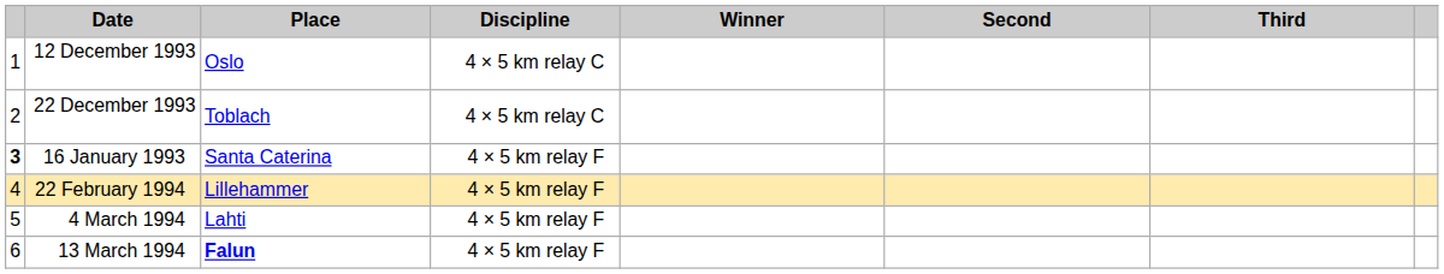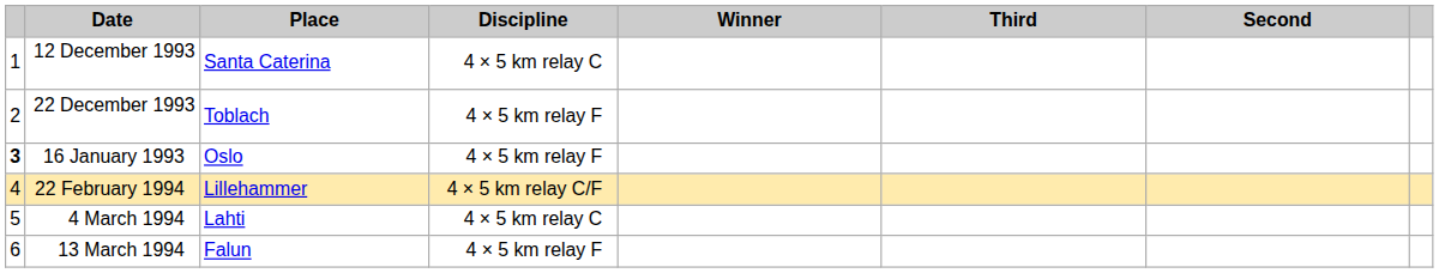 <table class="wikitable plainrowheaders" style="background:#fff; font-size:86%; line-height:16px; border:grey solid 1px; border-collapse:collapse;">
 <tr style="background:#ccc; text-align:center;">
 <th scope="col" style="background:#ccc; width=20 px;"></th>
 <th scope="col" style="background:#ccc; width:120px;">Date</th>
 <th scope="col" style="background:#ccc; width:160px;">Place</th>
 <th scope="col" style="background:#ccc; width:130px;">Discipline</th>
 <th scope="col" style="background:#ccc; width:185px;">Winner</th>
+<th scope="col" style="background:#ccc; width:185px;">Third</th>
 <th scope="col" style="background:#ccc; width:185px;">Second</th>
-<th scope="col" style="background:#ccc; width:185px;">Third</th>
 <th scope="col" style="background:#ccc; width:10px;"></th>
 </tr>
 <tr>
 <td align=center>1</td>
 <td align=right>12 December 1993  </td>
-<td> <a href='#'>Oslo</a></td>
+<td> <a href='#'>Santa Caterina</a></td>
 <td align=right>4 × 5 km relay C  </td>
 <td></td>
 <td></td>
 <td></td>
 <td></td>
 </tr>
 <tr>
 <td align=center>2</td>
 <td align=right>22 December 1993  </td>
 <td> <a href='#'>Toblach</a></td>
-<td align=right>4 × 5 km relay C  </td>
+<td align=right>4 × 5 km relay F  </td>
 <td></td>
 <td></td>
 <td></td>
 <td></td>
 </tr>
 <tr>
 <td align=center><strong>3</strong></td>
 <td align=right>16 January 1993  </td>
-<td> <a href='#'>Santa Caterina</a></td>
+<td> <a href='#'>Oslo</a></td>
 <td align=right>4 × 5 km relay F  </td>
 <td></td>
 <td></td>
 <td></td>
 <td></td>
 </tr>
 <tr style="background:#FFEBAD">
 <td align=center>4</td>
 <td align=right>22 February 1994  </td>
 <td> <a href='#'>Lillehammer</a></td>
-<td align=right>4 × 5 km relay F  </td>
+<td align=right>4 × 5 km relay C/F  </td>
 <td></td>
 <td></td>
 <td></td>
 <td> </td>
 </tr>
 <tr>
 <td align=center>5</td>
 <td align=right>4 March 1994  </td>
 <td> <a href='#'>Lahti</a></td>
-<td align=right>4 × 5 km relay F  </td>
+<td align=right>4 × 5 km relay C  </td>
 <td></td>
 <td></td>
 <td></td>
 <td></td>
 </tr>
 <tr>
 <td align=center>6</td>
 <td align=right>13 March 1994  </td>
-<td><strong> <a href='#'>Falun</a></strong></td>
+<td> <a href='#'>Falun</a></td>
 <td align=right>4 × 5 km relay F  </td>
 <td></td>
 <td></td>
 <td></td>
 <td></td>
 </tr>
 </table>
